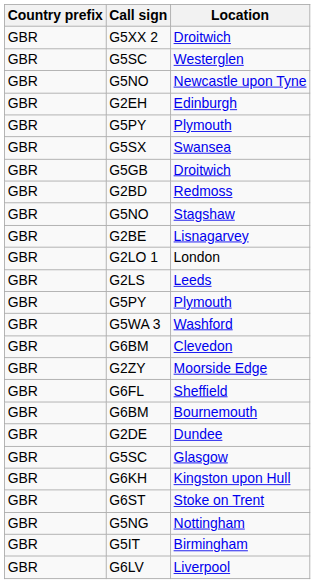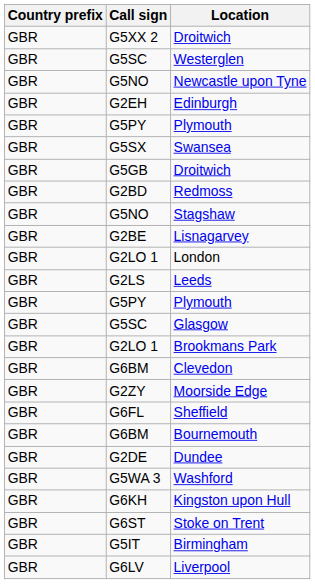 <table class="wikitable">
 <tr>
 <th>Country prefix</th>
 <th>Call sign</th>
 <th>Location</th>
 </tr>
 <tr>
 <td>GBR</td>
 <td>G5XX 2</td>
 <td><a href='#'>Droitwich</a></td>
 </tr>
 <tr>
 <td>GBR</td>
 <td>G5SC</td>
 <td><a href='#'>Westerglen</a></td>
 </tr>
 <tr>
 <td>GBR</td>
 <td>G5NO</td>
 <td><a href='#'>Newcastle upon Tyne</a></td>
 </tr>
 <tr>
 <td>GBR</td>
 <td>G2EH</td>
 <td><a href='#'>Edinburgh</a></td>
 </tr>
 <tr>
 <td>GBR</td>
 <td>G5PY</td>
 <td><a href='#'>Plymouth</a></td>
 </tr>
 <tr>
 <td>GBR</td>
 <td>G5SX</td>
 <td><a href='#'>Swansea</a></td>
 </tr>
 <tr>
 <td>GBR</td>
 <td>G5GB</td>
 <td><a href='#'>Droitwich</a></td>
 </tr>
 <tr>
 <td>GBR</td>
 <td>G2BD</td>
 <td><a href='#'>Redmoss</a></td>
 </tr>
 <tr>
 <td>GBR</td>
 <td>G5NO</td>
 <td><a href='#'>Stagshaw</a></td>
 </tr>
 <tr>
 <td>GBR</td>
 <td>G2BE</td>
 <td><a href='#'>Lisnagarvey</a></td>
 </tr>
 <tr>
 <td>GBR</td>
 <td>G2LO 1</td>
 <td>London</td>
 </tr>
 <tr>
 <td>GBR</td>
 <td>G2LS</td>
 <td><a href='#'>Leeds</a></td>
 </tr>
 <tr>
 <td>GBR</td>
 <td>G5PY</td>
 <td><a href='#'>Plymouth</a></td>
 </tr>
 <tr>
 <td>GBR</td>
-<td>G5WA 3</td>
-<td><a href='#'>Washford</a></td>
+<td>G5SC</td>
+<td><a href='#'>Glasgow</a></td>
+</tr>
+<tr>
+<td>GBR</td>
+<td>G2LO 1</td>
+<td><a href='#'>Brookmans Park</a></td>
 </tr>
 <tr>
 <td>GBR</td>
 <td>G6BM</td>
 <td><a href='#'>Clevedon</a></td>
 </tr>
 <tr>
 <td>GBR</td>
 <td>G2ZY</td>
 <td><a href='#'>Moorside Edge</a></td>
 </tr>
 <tr>
 <td>GBR</td>
 <td>G6FL</td>
 <td><a href='#'>Sheffield</a></td>
 </tr>
 <tr>
 <td>GBR</td>
 <td>G6BM</td>
 <td><a href='#'>Bournemouth</a></td>
 </tr>
 <tr>
 <td>GBR</td>
 <td>G2DE</td>
 <td><a href='#'>Dundee</a></td>
 </tr>
 <tr>
 <td>GBR</td>
-<td>G5SC</td>
-<td><a href='#'>Glasgow</a></td>
+<td>G5WA 3</td>
+<td><a href='#'>Washford</a></td>
 </tr>
 <tr>
 <td>GBR</td>
 <td>G6KH</td>
 <td><a href='#'>Kingston upon Hull</a></td>
 </tr>
 <tr>
 <td>GBR</td>
 <td>G6ST</td>
 <td><a href='#'>Stoke on Trent</a></td>
 </tr>
 <tr>
 <td>GBR</td>
-<td>G5NG</td>
-<td><a href='#'>Nottingham</a></td>
-</tr>
-<tr>
-<td>GBR</td>
 <td>G5IT</td>
 <td><a href='#'>Birmingham</a></td>
 </tr>
 <tr>
 <td>GBR</td>
 <td>G6LV</td>
 <td><a href='#'>Liverpool</a></td>
 </tr>
 </table>
